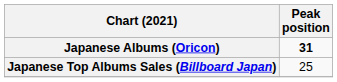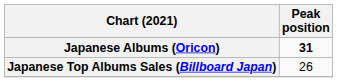 <table class="wikitable sortable plainrowheaders" style="text-align:center">
 <tr>
 <th scope="col">Chart (2021)</th>
 <th scope="col">Peak<br>position</th>
 </tr>
 <tr>
 <th scope="row">Japanese Albums (<a href='#'>Oricon</a>)</th>
 <td><strong>31</strong></td>
 </tr>
 <tr>
 <th scope="row">Japanese Top Albums Sales (<em><a href='#'>Billboard Japan</a></em>)</th>
-<td>25</td>
+<td>26</td>
 </tr>
 <tr>
 </tr>
 </table>
